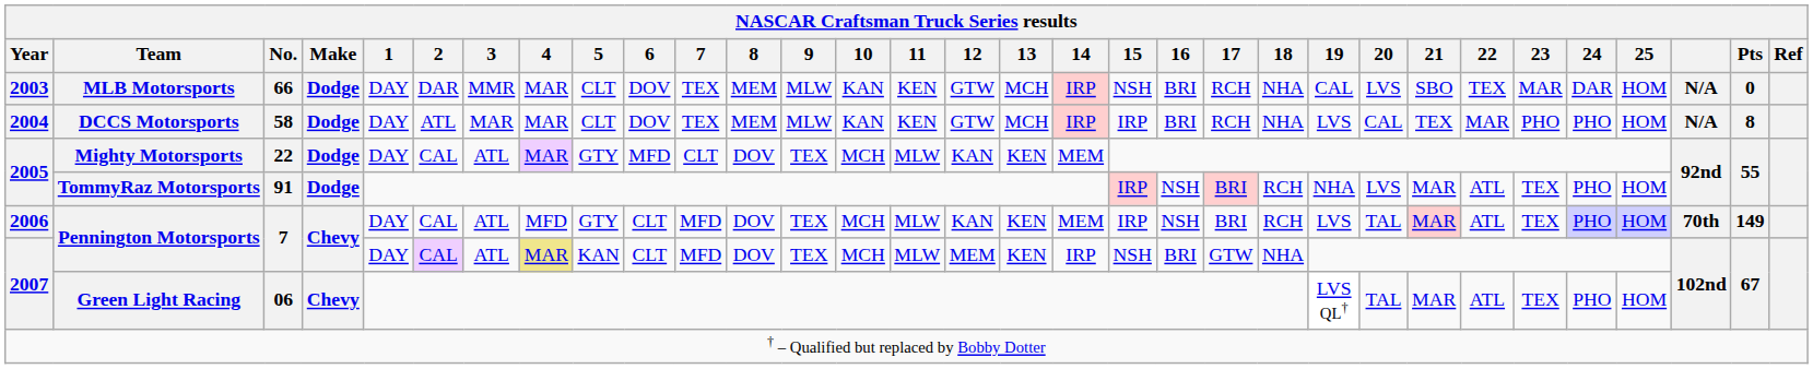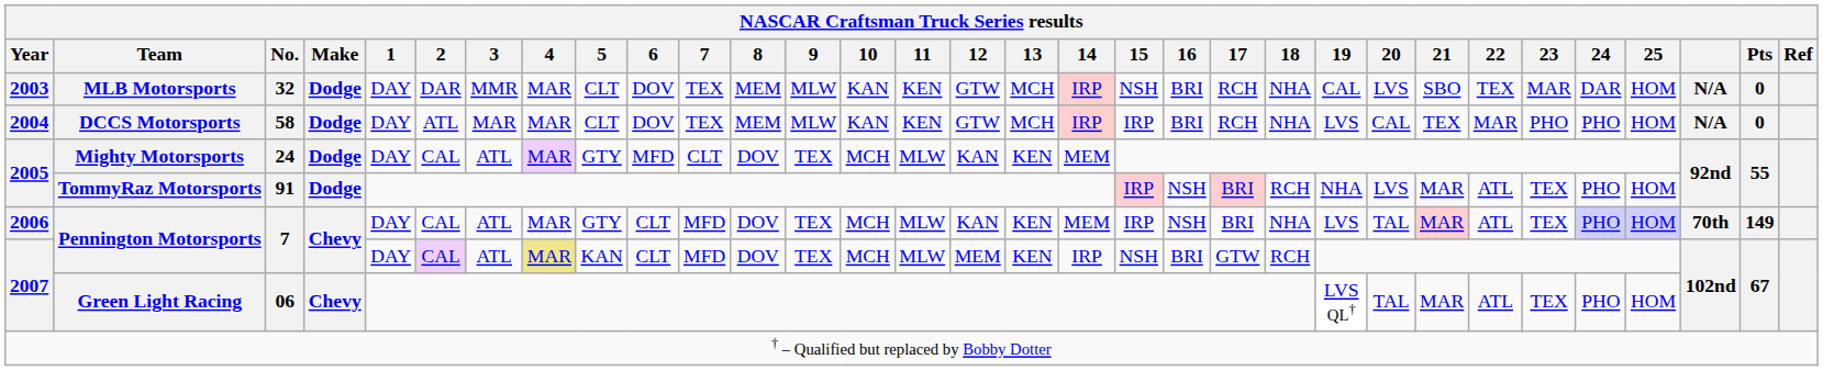 <table class="wikitable" style="text-align:center; font-size:75%">
 <tr>
 <th colspan="32"><a href='#'>NASCAR Craftsman Truck Series</a> results</th>
 </tr>
 <tr>
 <th>Year</th>
 <th>Team</th>
 <th>No.</th>
 <th>Make</th>
 <th>1</th>
 <th>2</th>
 <th>3</th>
 <th>4</th>
 <th>5</th>
 <th>6</th>
 <th>7</th>
 <th>8</th>
 <th>9</th>
 <th>10</th>
 <th>11</th>
 <th>12</th>
 <th>13</th>
 <th>14</th>
 <th>15</th>
 <th>16</th>
 <th>17</th>
 <th>18</th>
 <th>19</th>
 <th>20</th>
 <th>21</th>
 <th>22</th>
 <th>23</th>
 <th>24</th>
 <th>25</th>
 <th></th>
 <th>Pts</th>
 <th>Ref</th>
 </tr>
 <tr>
 <th><a href='#'>2003</a></th>
 <th><a href='#'>MLB Motorsports</a></th>
-<th>66</th>
+<th>32</th>
 <th><a href='#'>Dodge</a></th>
 <td><a href='#'>DAY</a></td>
 <td><a href='#'>DAR</a></td>
 <td><a href='#'>MMR</a></td>
 <td><a href='#'>MAR</a></td>
 <td><a href='#'>CLT</a></td>
 <td><a href='#'>DOV</a></td>
 <td><a href='#'>TEX</a></td>
 <td><a href='#'>MEM</a></td>
 <td><a href='#'>MLW</a></td>
 <td><a href='#'>KAN</a></td>
 <td><a href='#'>KEN</a></td>
 <td><a href='#'>GTW</a></td>
 <td><a href='#'>MCH</a></td>
 <td style="background-color:#FFCFCF"><a href='#'>IRP</a><br></td>
 <td><a href='#'>NSH</a></td>
 <td><a href='#'>BRI</a></td>
 <td><a href='#'>RCH</a></td>
 <td><a href='#'>NHA</a></td>
 <td><a href='#'>CAL</a></td>
 <td><a href='#'>LVS</a></td>
 <td><a href='#'>SBO</a></td>
 <td><a href='#'>TEX</a></td>
 <td><a href='#'>MAR</a></td>
 <td><a href='#'>DAR</a></td>
 <td><a href='#'>HOM</a></td>
 <th>N/A</th>
 <th>0</th>
 <th></th>
 </tr>
 <tr>
 <th><a href='#'>2004</a></th>
 <th><a href='#'>DCCS Motorsports</a></th>
 <th>58</th>
 <th><a href='#'>Dodge</a></th>
 <td><a href='#'>DAY</a></td>
 <td><a href='#'>ATL</a></td>
 <td><a href='#'>MAR</a></td>
 <td><a href='#'>MAR</a></td>
 <td><a href='#'>CLT</a></td>
 <td><a href='#'>DOV</a></td>
 <td><a href='#'>TEX</a></td>
 <td><a href='#'>MEM</a></td>
 <td><a href='#'>MLW</a></td>
 <td><a href='#'>KAN</a></td>
 <td><a href='#'>KEN</a></td>
 <td><a href='#'>GTW</a></td>
 <td><a href='#'>MCH</a></td>
 <td style="background-color:#FFCFCF"><a href='#'>IRP</a><br></td>
 <td><a href='#'>IRP</a></td>
 <td><a href='#'>BRI</a></td>
 <td><a href='#'>RCH</a></td>
 <td><a href='#'>NHA</a></td>
 <td><a href='#'>LVS</a></td>
 <td><a href='#'>CAL</a></td>
 <td><a href='#'>TEX</a></td>
 <td><a href='#'>MAR</a></td>
 <td><a href='#'>PHO</a></td>
 <td><a href='#'>PHO</a></td>
 <td><a href='#'>HOM</a></td>
 <th>N/A</th>
-<th>8</th>
+<th>0</th>
 <th></th>
 </tr>
 <tr>
 <th rowspan=2><a href='#'>2005</a></th>
 <th><a href='#'>Mighty Motorsports</a></th>
-<th>22</th>
+<th>24</th>
 <th><a href='#'>Dodge</a></th>
 <td><a href='#'>DAY</a></td>
 <td><a href='#'>CAL</a></td>
 <td><a href='#'>ATL</a></td>
 <td style="background-color:#EFCFFF"><a href='#'>MAR</a><br></td>
 <td><a href='#'>GTY</a></td>
 <td><a href='#'>MFD</a></td>
 <td><a href='#'>CLT</a></td>
 <td><a href='#'>DOV</a></td>
 <td><a href='#'>TEX</a></td>
 <td><a href='#'>MCH</a></td>
 <td><a href='#'>MLW</a></td>
 <td><a href='#'>KAN</a></td>
 <td><a href='#'>KEN</a></td>
 <td><a href='#'>MEM</a></td>
 <td colspan=11></td>
 <th rowspan=2>92nd</th>
 <th rowspan=2>55</th>
 <th rowspan=2></th>
 </tr>
 <tr>
 <th><a href='#'>TommyRaz Motorsports</a></th>
 <th>91</th>
 <th><a href='#'>Dodge</a></th>
 <td colspan=14></td>
 <td style="background-color:#FFCFCF"><a href='#'>IRP</a><br></td>
 <td><a href='#'>NSH</a></td>
 <td style="background-color:#FFCFCF"><a href='#'>BRI</a><br></td>
 <td><a href='#'>RCH</a></td>
 <td><a href='#'>NHA</a></td>
 <td><a href='#'>LVS</a></td>
 <td><a href='#'>MAR</a></td>
 <td><a href='#'>ATL</a></td>
 <td><a href='#'>TEX</a></td>
 <td><a href='#'>PHO</a></td>
 <td><a href='#'>HOM</a></td>
 </tr>
 <tr>
 <th><a href='#'>2006</a></th>
 <th rowspan=2><a href='#'>Pennington Motorsports</a></th>
 <th rowspan=2>7</th>
 <th rowspan=2><a href='#'>Chevy</a></th>
 <td><a href='#'>DAY</a></td>
 <td><a href='#'>CAL</a></td>
 <td><a href='#'>ATL</a></td>
-<td><a href='#'>MFD</a></td>
+<td><a href='#'>MAR</a></td>
 <td><a href='#'>GTY</a></td>
 <td><a href='#'>CLT</a></td>
 <td><a href='#'>MFD</a></td>
 <td><a href='#'>DOV</a></td>
 <td><a href='#'>TEX</a></td>
 <td><a href='#'>MCH</a></td>
 <td><a href='#'>MLW</a></td>
 <td><a href='#'>KAN</a></td>
 <td><a href='#'>KEN</a></td>
 <td><a href='#'>MEM</a></td>
 <td><a href='#'>IRP</a></td>
 <td><a href='#'>NSH</a></td>
 <td><a href='#'>BRI</a></td>
-<td><a href='#'>RCH</a></td>
+<td><a href='#'>NHA</a></td>
 <td><a href='#'>LVS</a></td>
 <td><a href='#'>TAL</a></td>
 <td style="background-color:#FFCFCF"><a href='#'>MAR</a><br></td>
 <td><a href='#'>ATL</a></td>
 <td><a href='#'>TEX</a></td>
 <td style="background-color:#CFCFFF"><a href='#'>PHO</a><br></td>
 <td style="background-color:#CFCFFF"><a href='#'>HOM</a><br></td>
 <th>70th</th>
 <th>149</th>
 <th></th>
 </tr>
 <tr>
 <th rowspan=2><a href='#'>2007</a></th>
 <td><a href='#'>DAY</a></td>
 <td style="background-color:#EFCFFF"><a href='#'>CAL</a><br></td>
 <td><a href='#'>ATL</a></td>
 <td style="background: khaki;"><a href='#'>MAR</a></td>
 <td><a href='#'>KAN</a></td>
 <td><a href='#'>CLT</a></td>
 <td><a href='#'>MFD</a></td>
 <td><a href='#'>DOV</a></td>
 <td><a href='#'>TEX</a></td>
 <td><a href='#'>MCH</a></td>
 <td><a href='#'>MLW</a></td>
 <td><a href='#'>MEM</a></td>
 <td><a href='#'>KEN</a></td>
 <td><a href='#'>IRP</a></td>
 <td><a href='#'>NSH</a></td>
 <td><a href='#'>BRI</a></td>
 <td><a href='#'>GTW</a></td>
-<td><a href='#'>NHA</a></td>
+<td><a href='#'>RCH</a></td>
 <td colspan=7></td>
 <th rowspan=2>102nd</th>
 <th rowspan=2>67</th>
 <th rowspan=2></th>
 </tr>
 <tr>
 <th><a href='#'>Green Light Racing</a></th>
 <th>06</th>
 <th><a href='#'>Chevy</a></th>
 <td colspan=18></td>
 <td style="background:#FFFFFF;"><a href='#'>LVS</a><br><small>QL<sup>†</sup></small></td>
 <td><a href='#'>TAL</a></td>
 <td><a href='#'>MAR</a></td>
 <td><a href='#'>ATL</a></td>
 <td><a href='#'>TEX</a></td>
 <td><a href='#'>PHO</a></td>
 <td><a href='#'>HOM</a></td>
 </tr>
 <tr>
 <td colspan=33><small><sup>†</sup> – Qualified but replaced by <a href='#'>Bobby Dotter</a></small></td>
 </tr>
 </table>
